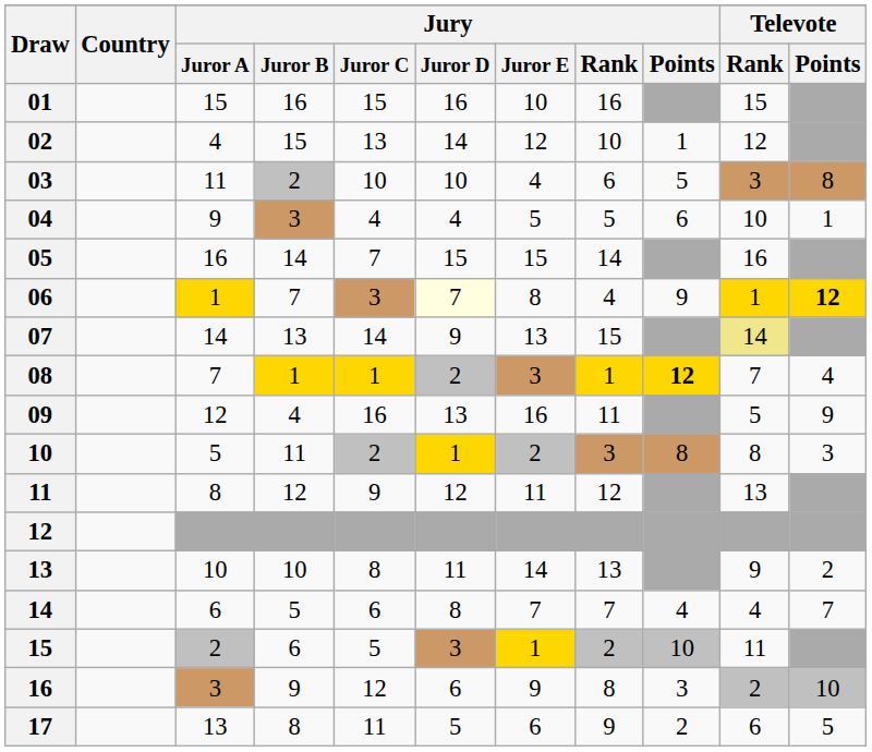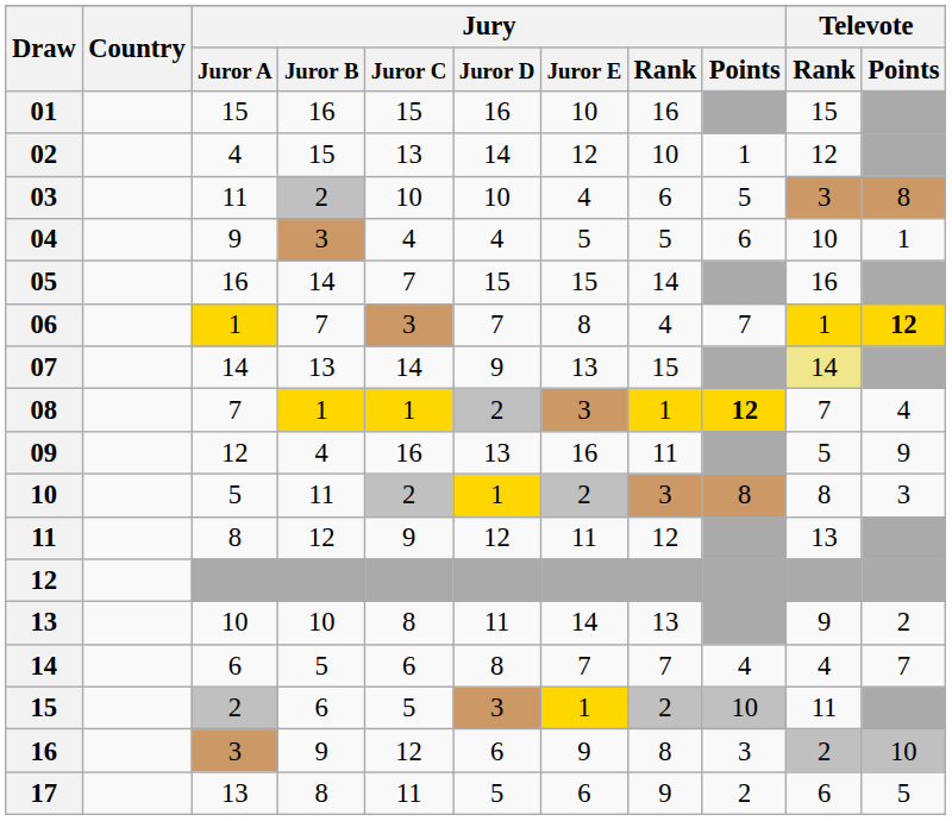 <table class="sortable wikitable collapsible plainrowheaders" style="text-align:center;">
 <tr>
 </tr>
 <tr>
 <th scope="col" rowspan="2">Draw</th>
 <th scope="col" rowspan="2">Country</th>
 <th scope="col" colspan="7">Jury</th>
 <th scope="col" colspan="2">Televote</th>
 </tr>
 <tr>
 <th scope="col"><small>Juror A</small></th>
 <th scope="col"><small>Juror B</small></th>
 <th scope="col"><small>Juror C</small></th>
 <th scope="col"><small>Juror D</small></th>
 <th scope="col"><small>Juror E</small></th>
 <th scope="col">Rank</th>
 <th scope="col">Points</th>
 <th scope="col">Rank</th>
 <th scope="col">Points</th>
 </tr>
 <tr>
 <th scope="row" style="text-align:center;">01</th>
 <td style="text-align:left;"></td>
 <td>15</td>
 <td>16</td>
 <td>15</td>
 <td>16</td>
 <td>10</td>
 <td>16</td>
 <td style="background:#AAAAAA;"></td>
 <td>15</td>
 <td style="background:#AAAAAA;"></td>
 </tr>
 <tr>
 <th scope="row" style="text-align:center;">02</th>
 <td style="text-align:left;"></td>
 <td>4</td>
 <td>15</td>
 <td>13</td>
 <td>14</td>
 <td>12</td>
 <td>10</td>
 <td>1</td>
 <td>12</td>
 <td style="background:#AAAAAA;"></td>
 </tr>
 <tr>
 <th scope="row" style="text-align:center;">03</th>
 <td style="text-align:left;"></td>
 <td>11</td>
 <td style="background:silver;">2</td>
 <td>10</td>
 <td>10</td>
 <td>4</td>
 <td>6</td>
 <td>5</td>
 <td style="background:#CC9966;">3</td>
 <td style="background:#CC9966;">8</td>
 </tr>
 <tr>
 <th scope="row" style="text-align:center;">04</th>
 <td style="text-align:left;"></td>
 <td>9</td>
 <td style="background:#CC9966;">3</td>
 <td>4</td>
 <td>4</td>
 <td>5</td>
 <td>5</td>
 <td>6</td>
 <td>10</td>
 <td>1</td>
 </tr>
 <tr>
 <th scope="row" style="text-align:center;">05</th>
 <td style="text-align:left;"></td>
 <td>16</td>
 <td>14</td>
 <td>7</td>
 <td>15</td>
 <td>15</td>
 <td>14</td>
 <td style="background:#AAAAAA;"></td>
 <td>16</td>
 <td style="background:#AAAAAA;"></td>
 </tr>
 <tr>
 <th scope="row" style="text-align:center;">06</th>
 <td style="text-align:left;"></td>
 <td style="background:gold;">1</td>
 <td>7</td>
 <td style="background:#CC9966;">3</td>
-<td style="background: lightyellow;">7</td>
+<td>7</td>
 <td>8</td>
 <td>4</td>
-<td>9</td>
+<td>7</td>
 <td style="background:gold;">1</td>
 <td style="background:gold;"><strong>12</strong></td>
 </tr>
 <tr>
 <th scope="row" style="text-align:center;">07</th>
 <td style="text-align:left;"></td>
 <td>14</td>
 <td>13</td>
 <td>14</td>
 <td>9</td>
 <td>13</td>
 <td>15</td>
 <td style="background:#AAAAAA;"></td>
 <td style="background: khaki;">14</td>
 <td style="background:#AAAAAA;"></td>
 </tr>
 <tr>
 <th scope="row" style="text-align:center;">08</th>
 <td style="text-align:left;"></td>
 <td>7</td>
 <td style="background:gold;">1</td>
 <td style="background:gold;">1</td>
 <td style="background:silver;">2</td>
 <td style="background:#CC9966;">3</td>
 <td style="background:gold;">1</td>
 <td style="background:gold;"><strong>12</strong></td>
 <td>7</td>
 <td>4</td>
 </tr>
 <tr>
 <th scope="row" style="text-align:center;">09</th>
 <td style="text-align:left;"></td>
 <td>12</td>
 <td>4</td>
 <td>16</td>
 <td>13</td>
 <td>16</td>
 <td>11</td>
 <td style="background:#AAAAAA;"></td>
 <td>5</td>
 <td>9</td>
 </tr>
 <tr>
 <th scope="row" style="text-align:center;">10</th>
 <td style="text-align:left;"></td>
 <td>5</td>
 <td>11</td>
 <td style="background:silver;">2</td>
 <td style="background:gold;">1</td>
 <td style="background:silver;">2</td>
 <td style="background:#CC9966;">3</td>
 <td style="background:#CC9966;">8</td>
 <td>8</td>
 <td>3</td>
 </tr>
 <tr>
 <th scope="row" style="text-align:center;">11</th>
 <td style="text-align:left;"></td>
 <td>8</td>
 <td>12</td>
 <td>9</td>
 <td>12</td>
 <td>11</td>
 <td>12</td>
 <td style="background:#AAAAAA;"></td>
 <td>13</td>
 <td style="background:#AAAAAA;"></td>
 </tr>
 <tr class="sortbottom">
 <th scope="row" style="text-align:center;">12</th>
 <td style="text-align:left;"></td>
 <td style="background:#AAAAAA;"></td>
 <td style="background:#AAAAAA;"></td>
 <td style="background:#AAAAAA;"></td>
 <td style="background:#AAAAAA;"></td>
 <td style="background:#AAAAAA;"></td>
 <td style="background:#AAAAAA;"></td>
 <td style="background:#AAAAAA;"></td>
 <td style="background:#AAAAAA;"></td>
 <td style="background:#AAAAAA;"></td>
 </tr>
 <tr>
 <th scope="row" style="text-align:center;">13</th>
 <td style="text-align:left;"></td>
 <td>10</td>
 <td>10</td>
 <td>8</td>
 <td>11</td>
 <td>14</td>
 <td>13</td>
 <td style="background:#AAAAAA;"></td>
 <td>9</td>
 <td>2</td>
 </tr>
 <tr>
 <th scope="row" style="text-align:center;">14</th>
 <td style="text-align:left;"></td>
 <td>6</td>
 <td>5</td>
 <td>6</td>
 <td>8</td>
 <td>7</td>
 <td>7</td>
 <td>4</td>
 <td>4</td>
 <td>7</td>
 </tr>
 <tr>
 <th scope="row" style="text-align:center;">15</th>
 <td style="text-align:left;"></td>
 <td style="background:silver;">2</td>
 <td>6</td>
 <td>5</td>
 <td style="background:#CC9966;">3</td>
 <td style="background:gold;">1</td>
 <td style="background:silver;">2</td>
 <td style="background:silver;">10</td>
 <td>11</td>
 <td style="background:#AAAAAA;"></td>
 </tr>
 <tr>
 <th scope="row" style="text-align:center;">16</th>
 <td style="text-align:left;"></td>
 <td style="background:#CC9966;">3</td>
 <td>9</td>
 <td>12</td>
 <td>6</td>
 <td>9</td>
 <td>8</td>
 <td>3</td>
 <td style="background:silver;">2</td>
 <td style="background:silver;">10</td>
 </tr>
 <tr>
 <th scope="row" style="text-align:center;">17</th>
 <td style="text-align:left;"></td>
 <td>13</td>
 <td>8</td>
 <td>11</td>
 <td>5</td>
 <td>6</td>
 <td>9</td>
 <td>2</td>
 <td>6</td>
 <td>5</td>
 </tr>
 </table>
